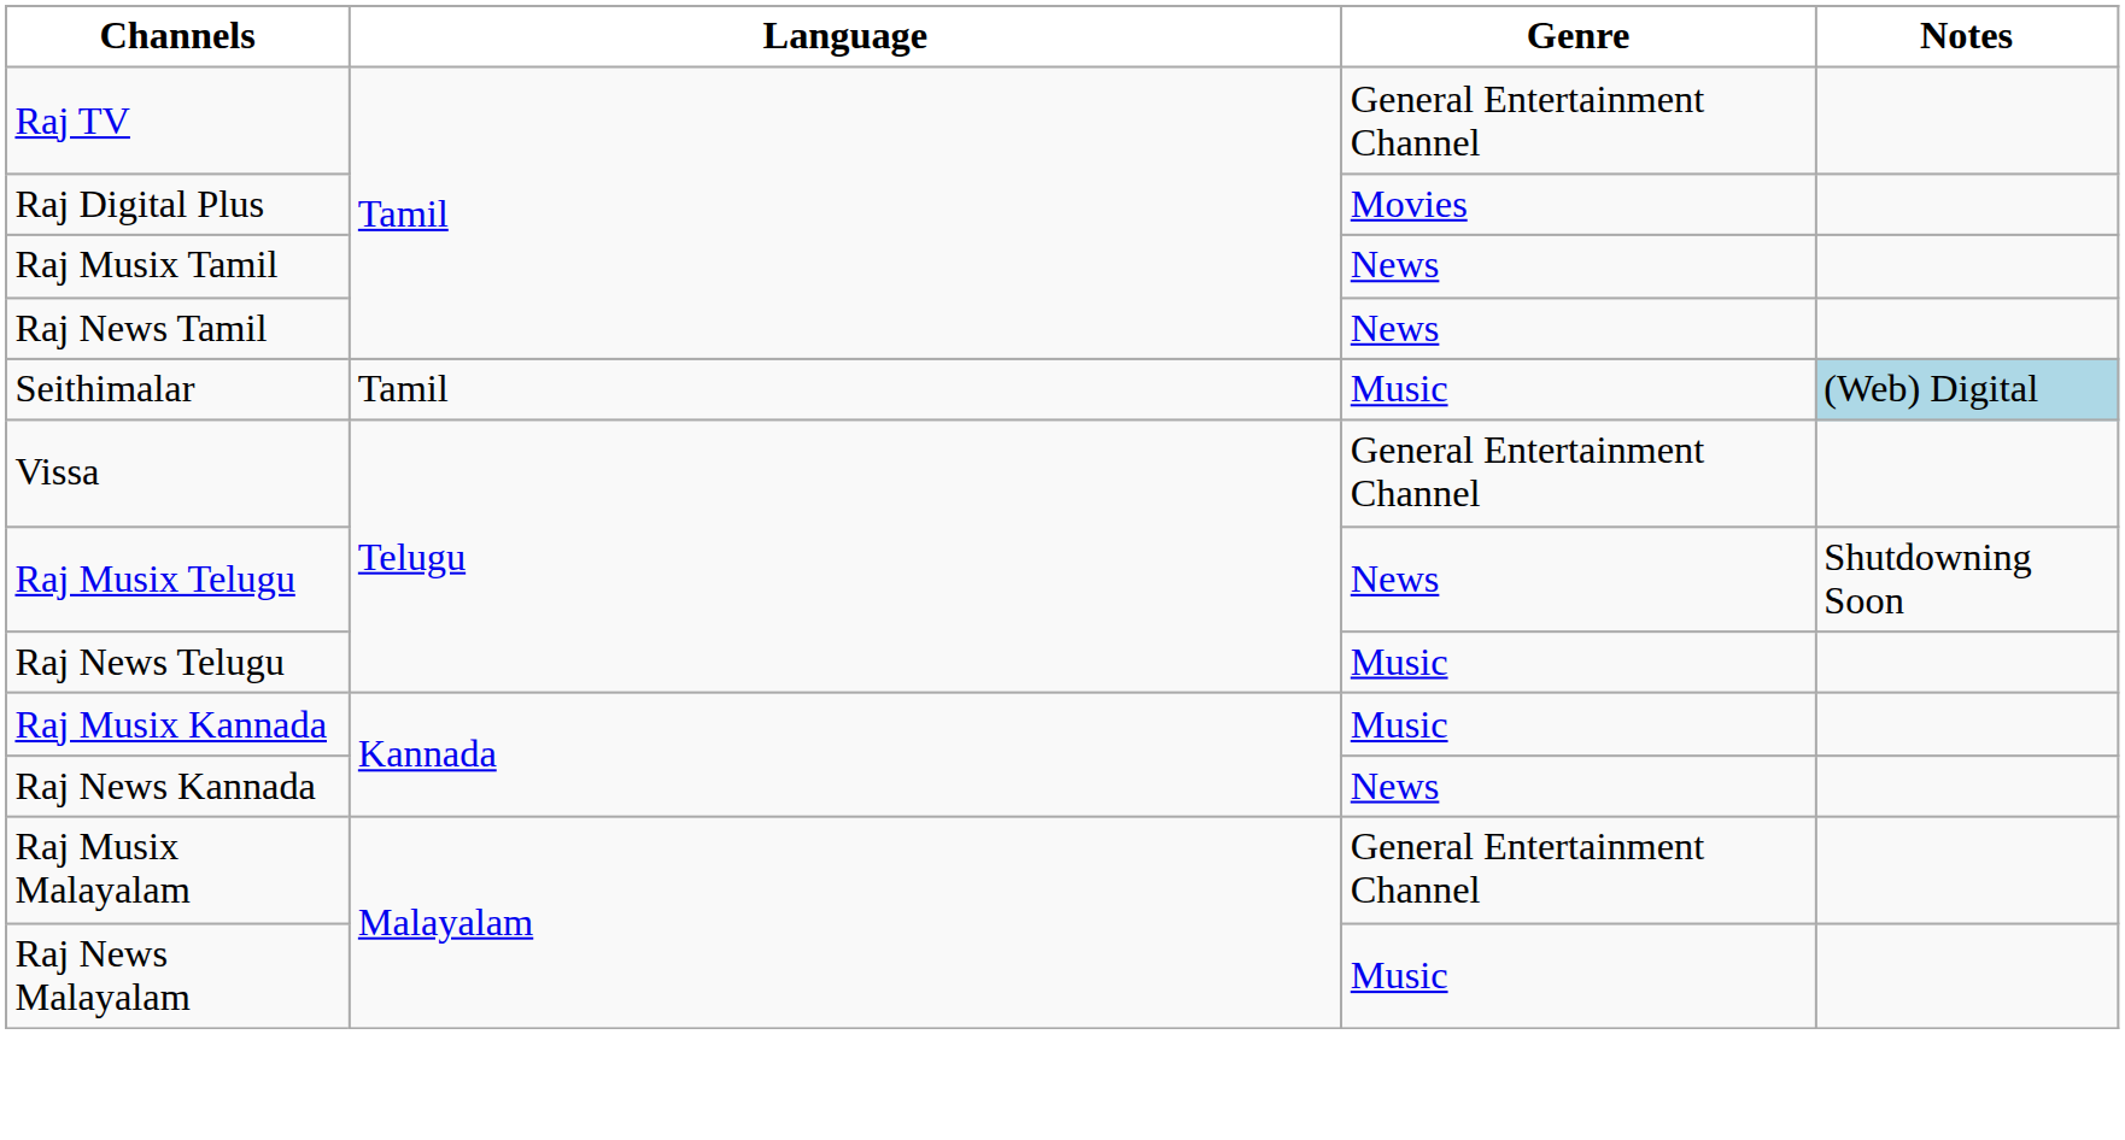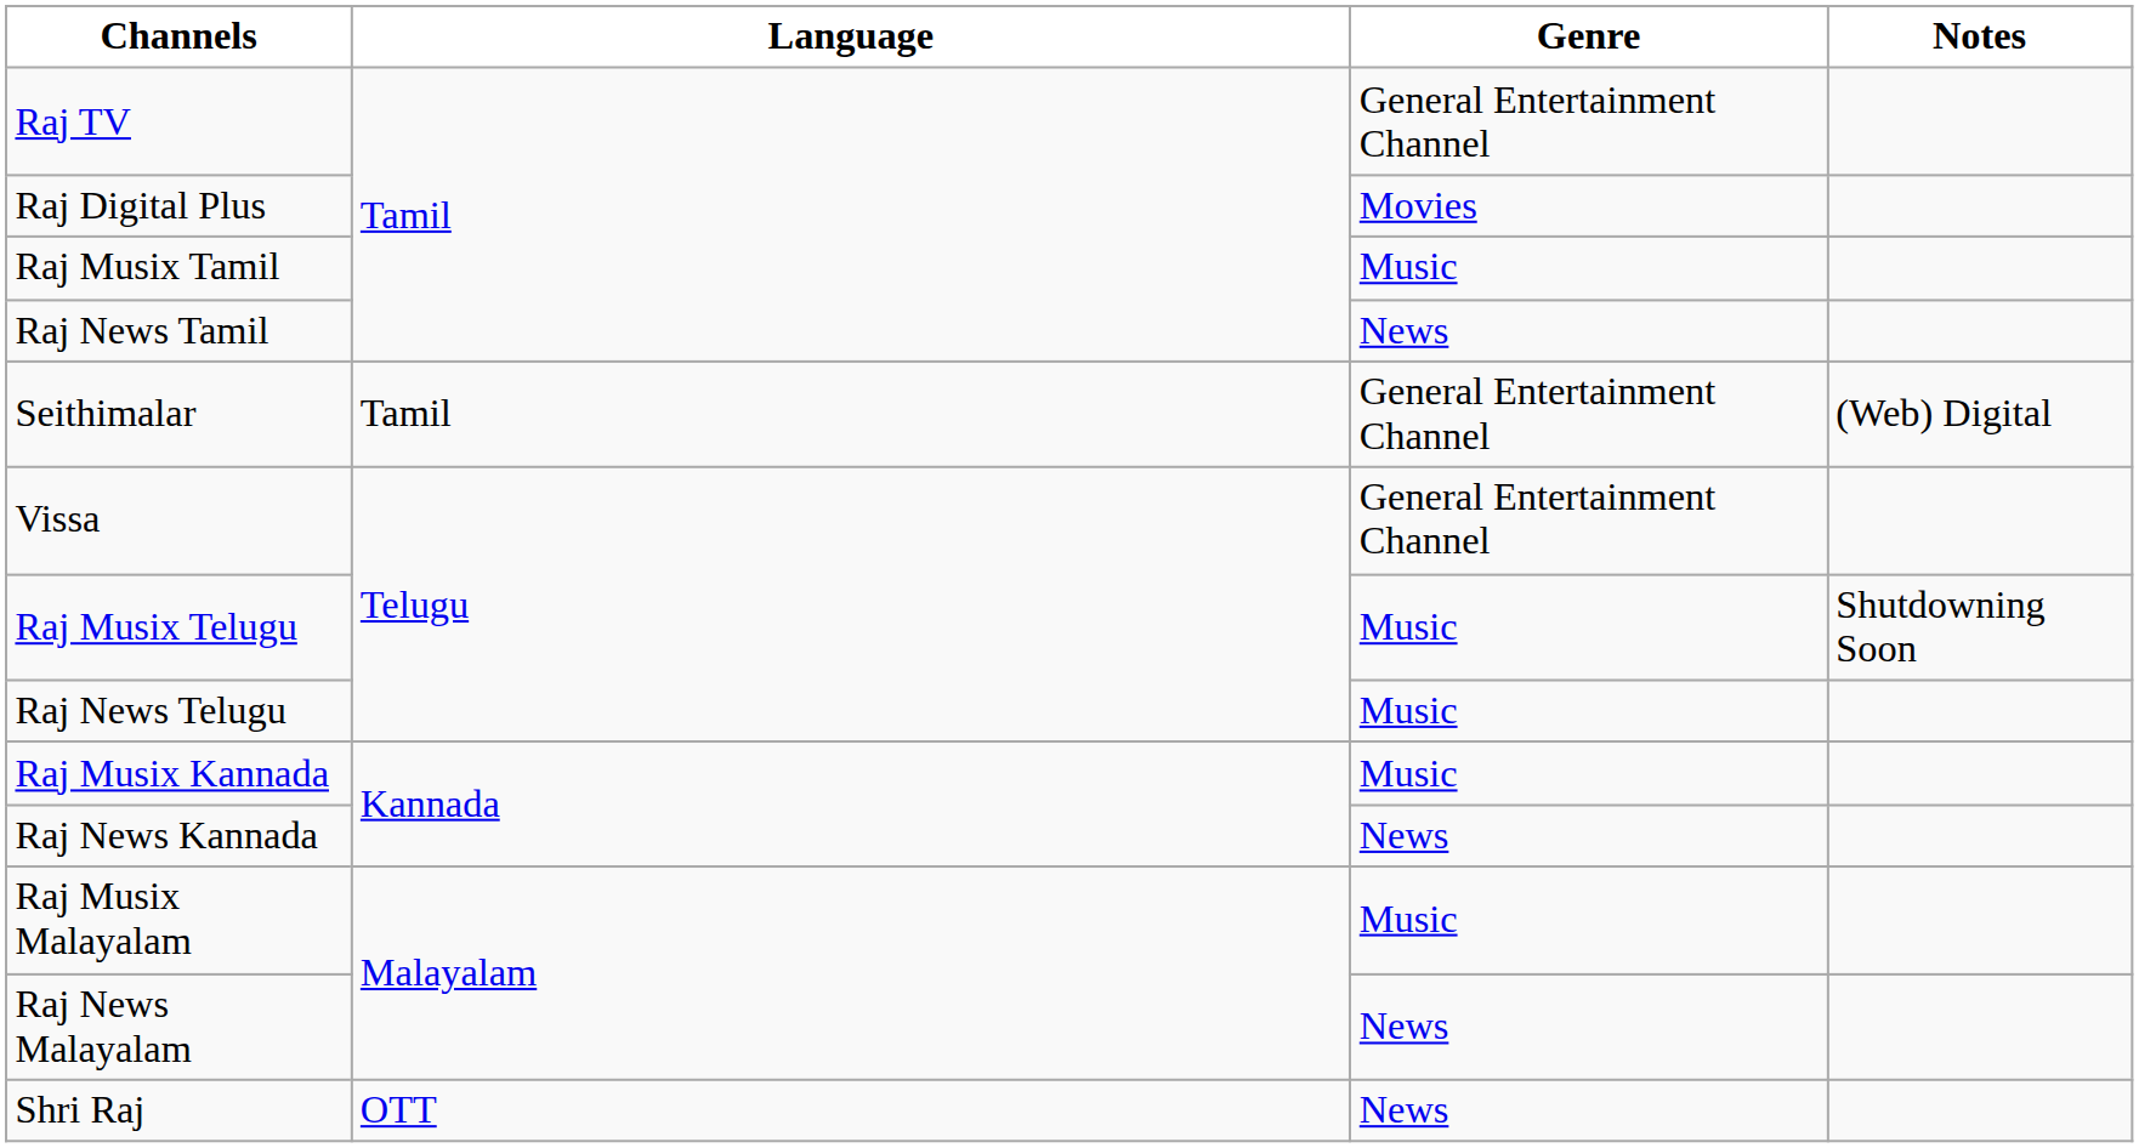 <table class ="wikitable">
 <tr>
 <th style ="width:180; background:white;">Channels</th>
 <th style ="width:300pt; background: white;">Language</th>
 <th style ="width:180; background: white;">Genre</th>
 <th style ="width:300; background: white;">Notes</th>
 </tr>
 <tr>
 <td><a href='#'>Raj TV</a></td>
 <td rowspan ="4"><a href='#'>Tamil</a></td>
 <td rowspan ="1">General Entertainment Channel</td>
 <td rowspan ="1"></td>
 </tr>
 <tr>
 <td>Raj Digital Plus</td>
 <td rowspan ="1"><a href='#'>Movies</a></td>
 <td rowspan ="1"></td>
 </tr>
 <tr>
 <td>Raj Musix Tamil</td>
-<td rowspan ="1"><a href='#'>News</a></td>
+<td rowspan ="1"><a href='#'>Music</a></td>
 <td rowspan ="1"></td>
 </tr>
 <tr>
 <td>Raj News Tamil</td>
 <td rowspan ="1"><a href='#'>News</a></td>
 <td rowspan ="1"></td>
 </tr>
 <tr>
 <td>Seithimalar</td>
 <td>Tamil</td>
-<td rowspan ="1"><a href='#'>Music</a></td>
-<td style="background: lightblue;">(Web) Digital</td>
+<td rowspan="1">General Entertainment Channel</td>
+<td>(Web) Digital</td>
 </tr>
 <tr>
 <td>Vissa</td>
 <td rowspan ="3"><a href='#'>Telugu</a></td>
 <td rowspan ="1">General Entertainment Channel</td>
 <td rowspan ="1"></td>
 </tr>
 <tr>
 <td><a href='#'>Raj Musix Telugu</a></td>
-<td rowspan ="1"><a href='#'>News</a></td>
+<td rowspan ="1"><a href='#'>Music</a></td>
 <td rowspan ="1">Shutdowning Soon</td>
 </tr>
 <tr>
 <td>Raj News Telugu</td>
 <td rowspan ="1"><a href='#'>Music</a></td>
 </tr>
 <tr>
 <td><a href='#'>Raj Musix Kannada</a></td>
 <td rowspan ="2"><a href='#'>Kannada</a></td>
 <td rowspan ="1"><a href='#'>Music</a></td>
 <td rowspan ="1"></td>
 </tr>
 <tr>
 <td>Raj News Kannada</td>
 <td rowspan ="1"><a href='#'>News</a></td>
 <td rowspan ="1"></td>
 </tr>
 <tr>
 <td>Raj Musix Malayalam</td>
 <td rowspan ="2"><a href='#'>Malayalam</a></td>
-<td rowspan ="1">General Entertainment Channel</td>
+<td rowspan ="1"><a href='#'>Music</a></td>
 <td rowspan ="1"></td>
 </tr>
 <tr>
 <td>Raj News Malayalam</td>
-<td rowspan ="1"><a href='#'>Music</a></td>
+<td rowspan ="1"><a href='#'>News</a></td>
+</tr>
+<tr>
+<td>Shri Raj</td>
+<td rowspan ="1"><a href='#'>OTT</a></td>
+<td rowspan ="1"><a href='#'>News</a></td>
+<td></td>
 </tr>
 </table>
